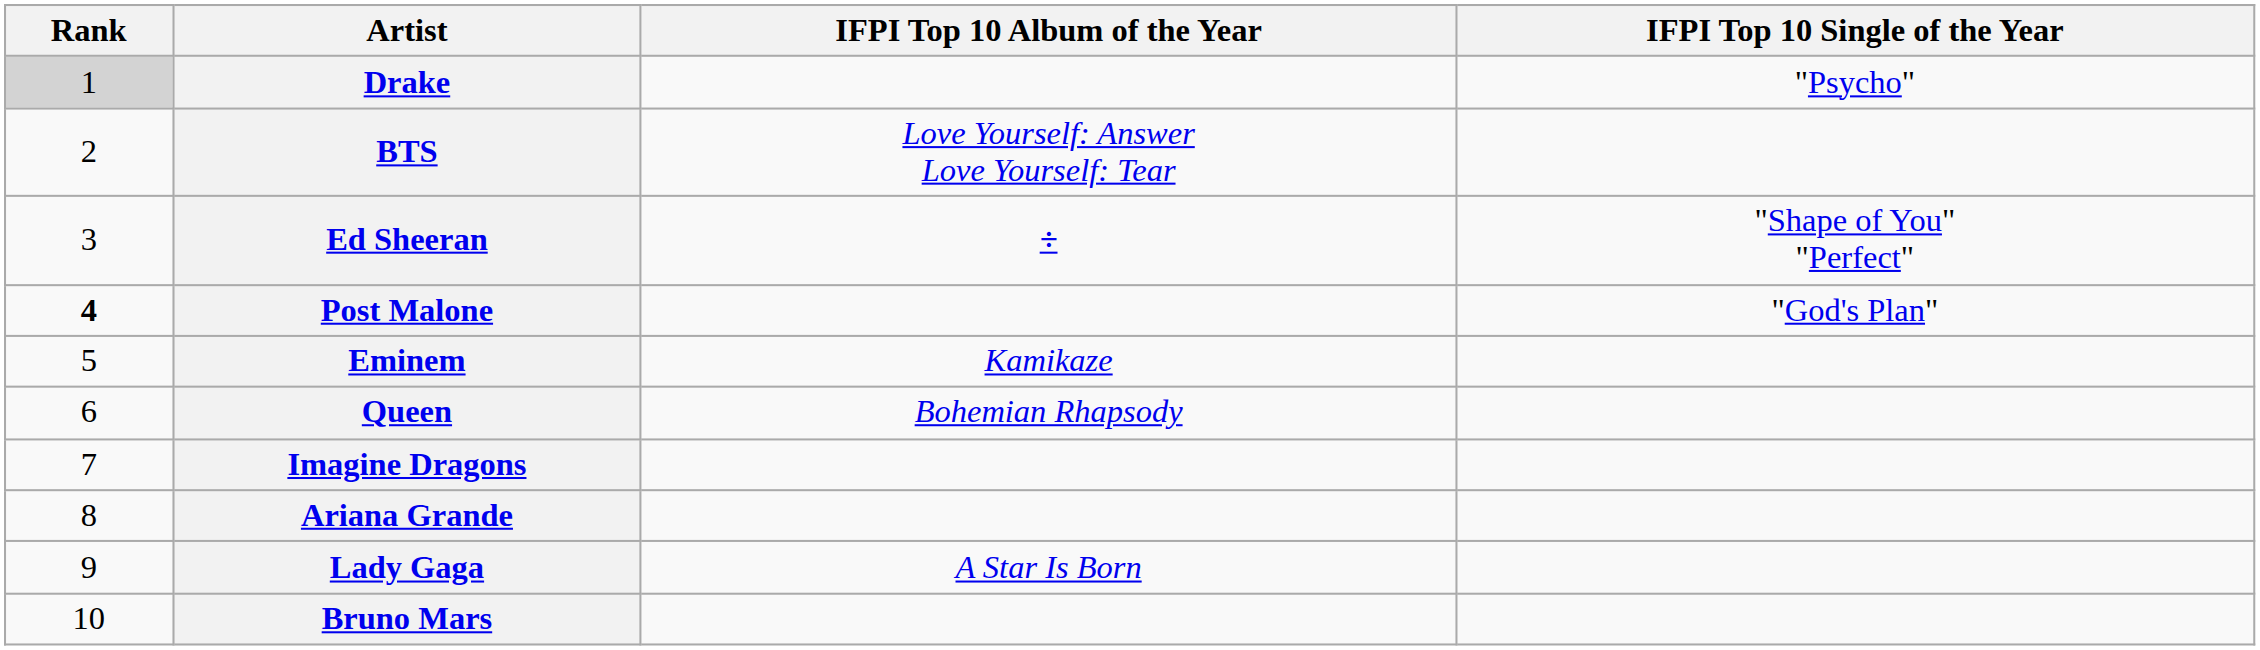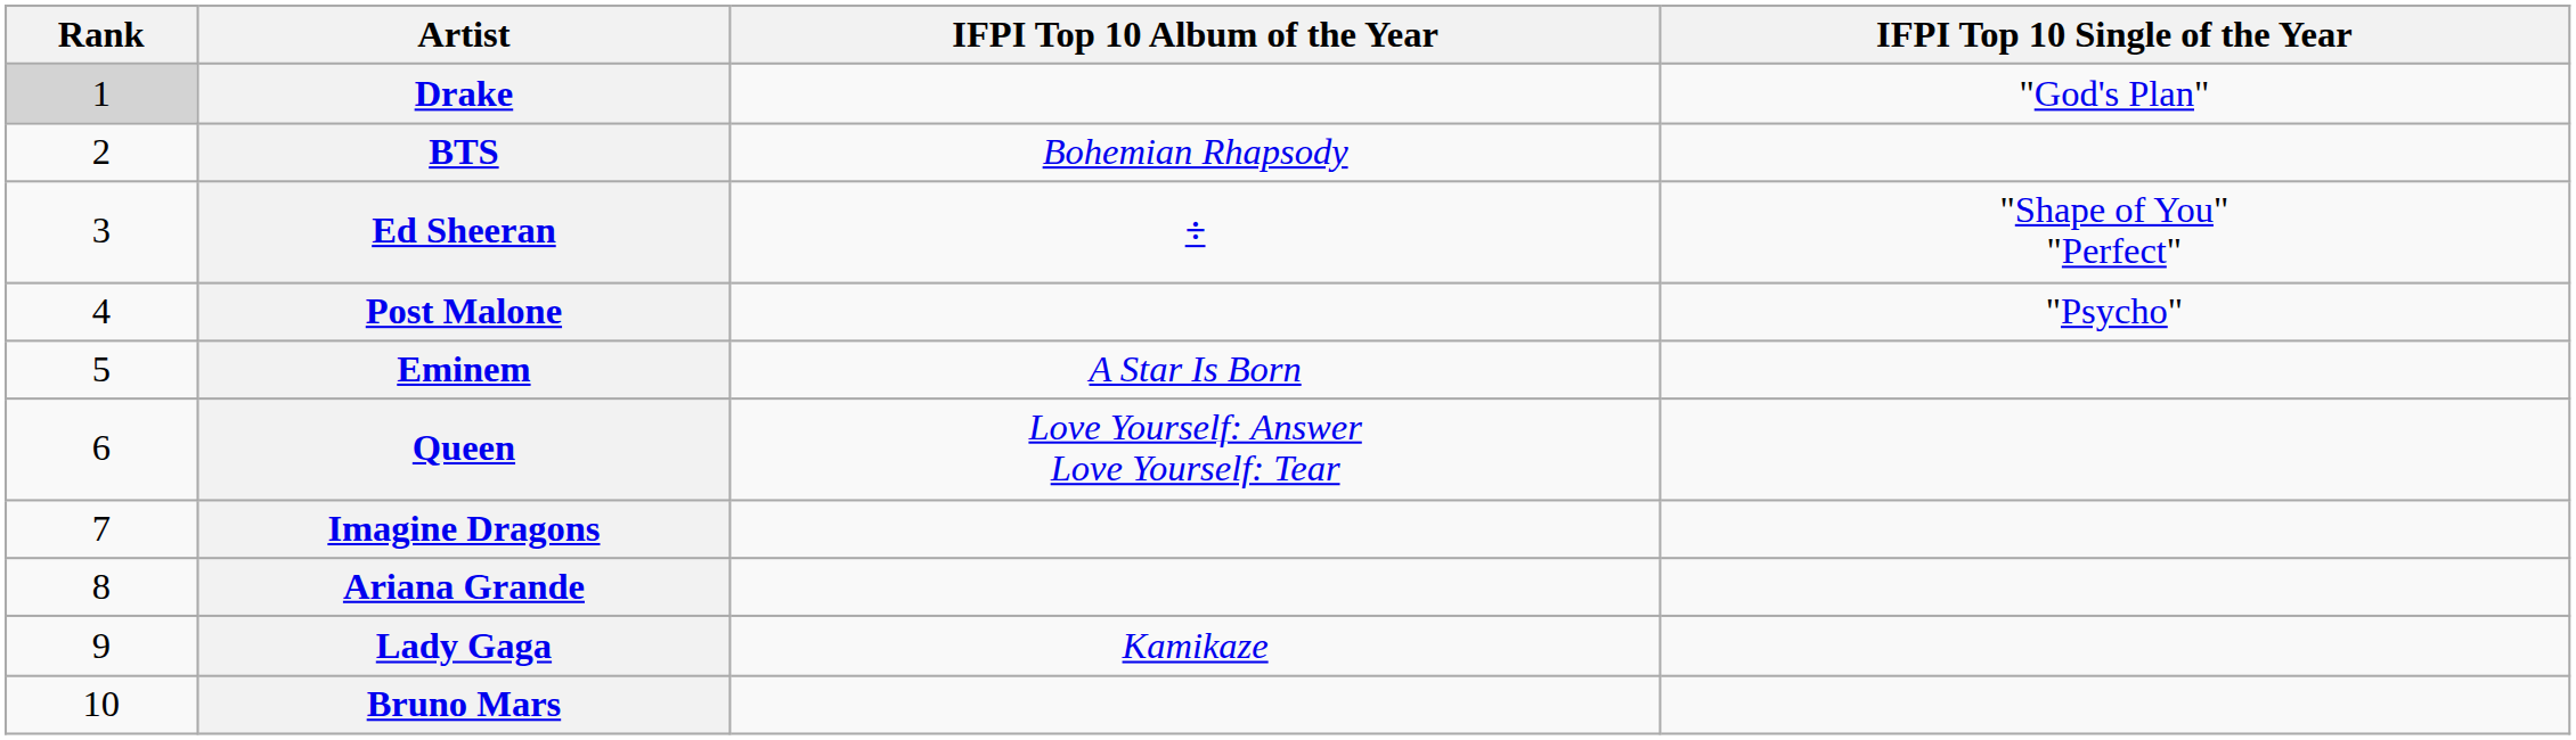 <table class="wikitable unsortable plainrowheaders" style="text-align:center; width:70%">
 <tr>
 <th>Rank</th>
 <th>Artist</th>
 <th>IFPI Top 10 Album of the Year</th>
 <th>IFPI Top 10 Single of the Year</th>
 </tr>
 <tr>
 <td style="background: lightgrey;">1</td>
 <th scope="row"><a href='#'>Drake</a></th>
 <td></td>
-<td>"<a href='#'>Psycho</a>" </td>
+<td>"<a href='#'>God's Plan</a>" </td>
 </tr>
 <tr>
 <td>2</td>
 <th scope="row"><a href='#'>BTS</a></th>
-<td><em><a href='#'>Love Yourself: Answer</a></em> <br><em><a href='#'>Love Yourself: Tear</a></em> </td>
+<td><em><a href='#'>Bohemian Rhapsody</a></em>  </td>
 <td></td>
 </tr>
 <tr>
 <td>3</td>
 <th scope="row"><a href='#'>Ed Sheeran</a></th>
 <td><a href='#'><strong><em>÷</em></strong></a> </td>
 <td>"<a href='#'>Shape of You</a>" <br>"<a href='#'>Perfect</a>" </td>
 </tr>
 <tr>
-<td><strong>4</strong></td>
+<td>4</td>
 <th scope="row"><a href='#'>Post Malone</a></th>
 <td></td>
-<td>"<a href='#'>God's Plan</a>" </td>
+<td>"<a href='#'>Psycho</a>" </td>
 </tr>
 <tr>
 <td>5</td>
 <th scope="row"><a href='#'>Eminem</a></th>
-<td><a href='#'><em>Kamikaze</em></a>  </td>
+<td><em><a href='#'>A Star Is Born</a></em>  </td>
 <td></td>
 </tr>
 <tr>
 <td>6</td>
 <th scope="row"><a href='#'>Queen</a></th>
-<td><em><a href='#'>Bohemian Rhapsody</a></em>  </td>
+<td><em><a href='#'>Love Yourself: Answer</a></em> <br><em><a href='#'>Love Yourself: Tear</a></em> </td>
 <td></td>
 </tr>
 <tr>
 <td>7</td>
 <th scope="row"><a href='#'>Imagine Dragons</a></th>
 <td></td>
 <td></td>
 </tr>
 <tr>
 <td>8</td>
 <th scope="row"><a href='#'>Ariana Grande</a></th>
 <td></td>
 <td></td>
 </tr>
 <tr>
 <td>9</td>
 <th scope="row"><a href='#'>Lady Gaga</a></th>
-<td><em><a href='#'>A Star Is Born</a></em>  </td>
+<td><a href='#'><em>Kamikaze</em></a>  </td>
 <td></td>
 </tr>
 <tr>
 <td>10</td>
 <th scope="row"><a href='#'>Bruno Mars</a></th>
 <td></td>
 <td></td>
 </tr>
 </table>
